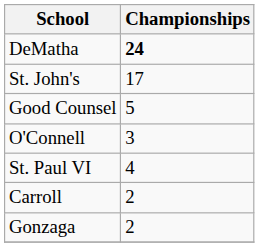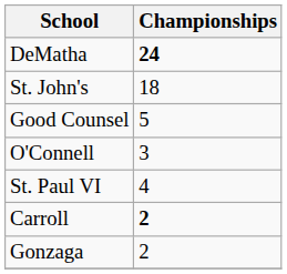 <table class="wikitable">
 <tr>
 <th>School</th>
 <th>Championships</th>
 </tr>
 <tr>
 <td>DeMatha</td>
 <td><strong>24</strong></td>
 </tr>
 <tr>
 <td>St. John's</td>
-<td>17</td>
+<td>18</td>
 </tr>
 <tr>
 <td>Good Counsel</td>
 <td>5</td>
 </tr>
 <tr>
 <td>O'Connell</td>
 <td>3</td>
 </tr>
 <tr>
 <td>St. Paul VI</td>
 <td>4</td>
 </tr>
 <tr>
 <td>Carroll</td>
-<td>2</td>
+<td><strong>2</strong></td>
 </tr>
 <tr>
 <td>Gonzaga</td>
 <td>2</td>
 </tr>
 <tr>
 </tr>
 </table>
